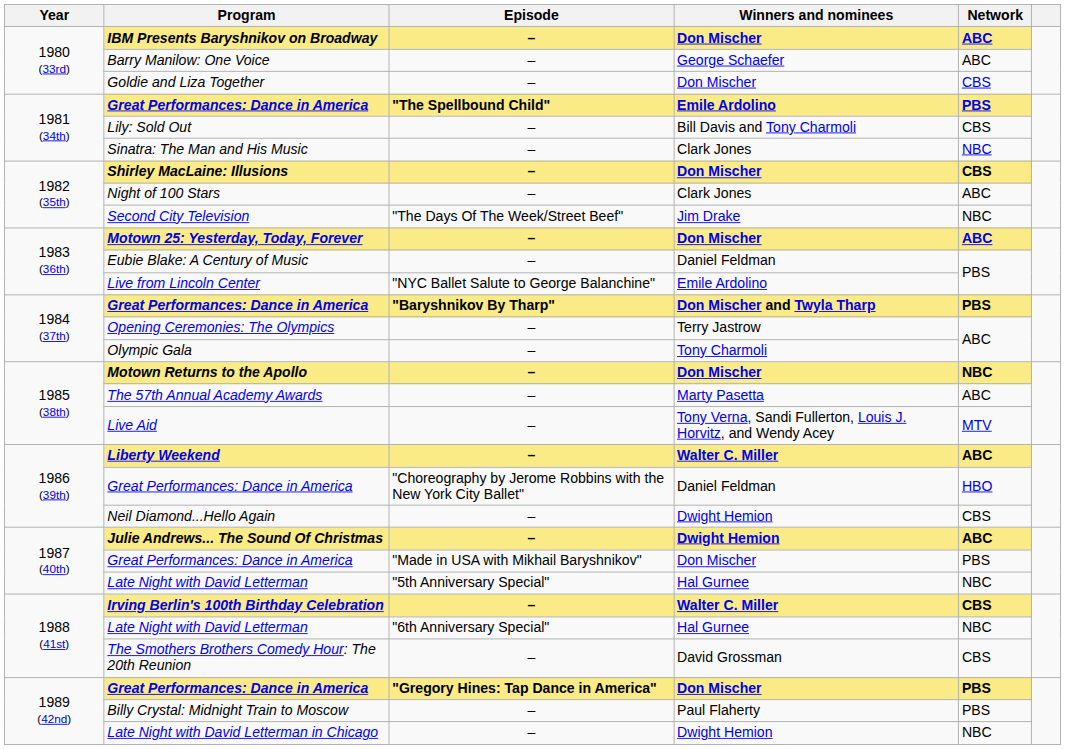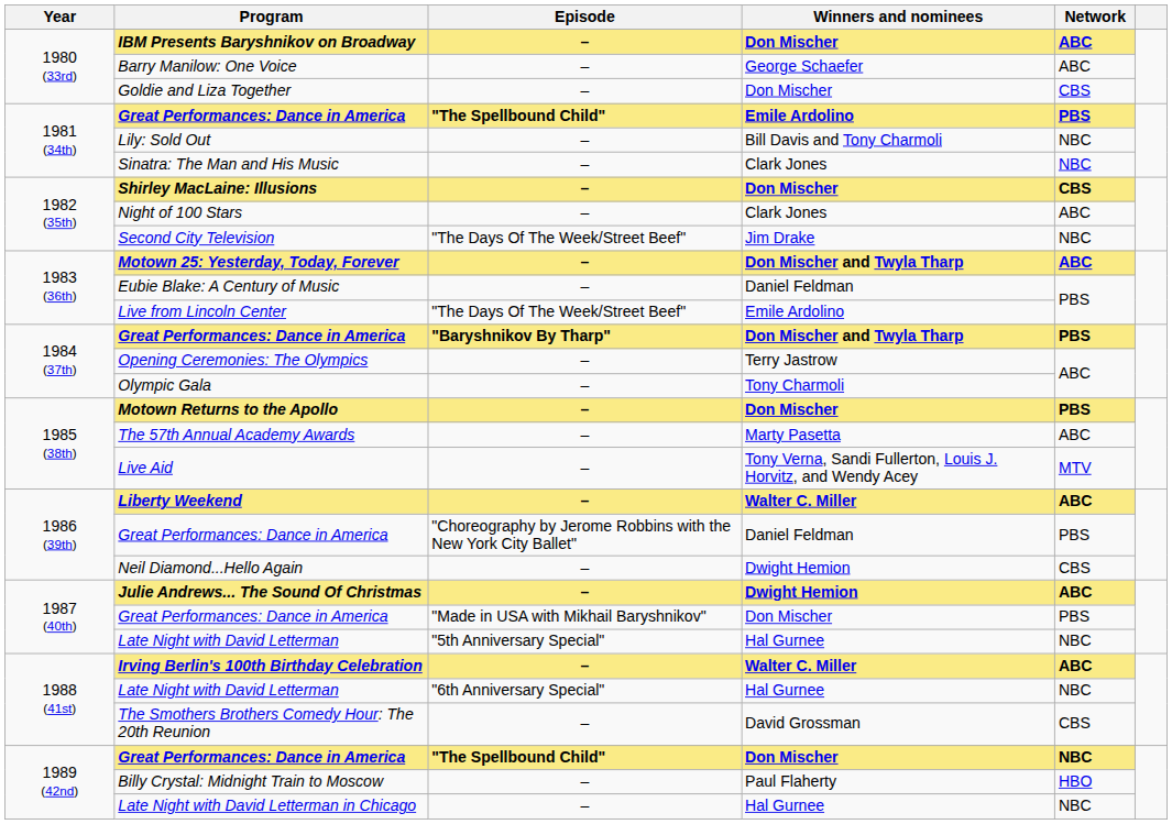 <table class="wikitable" width="95%" cellpadding="5">
 <tr>
 <th width="7%">Year</th>
 <th width="20%">Program</th>
 <th width="20%">Episode</th>
 <th width="20%">Winners and nominees</th>
 <th width="3%">Network</th>
 <th width="2%"></th>
 </tr>
 <tr>
 <td rowspan=3 style="text-align:center;">1980<br><small>(<a href='#'>33rd</a>)</small></td>
 <td style="background:#FAEB86;"><strong><em>IBM Presents Baryshnikov on Broadway</em></strong></td>
 <td style="background:#FAEB86;text-align:center;"><strong>–</strong></td>
 <td style="background:#FAEB86;"><strong><a href='#'>Don Mischer</a></strong></td>
 <td style="background:#FAEB86;"><strong><a href='#'>ABC</a></strong></td>
 <td rowspan="3" style="text-align:center;"></td>
 </tr>
 <tr>
 <td><em>Barry Manilow: One Voice</em></td>
 <td style="text-align:center;">–</td>
 <td><a href='#'>George Schaefer</a></td>
 <td>ABC</td>
 </tr>
 <tr>
 <td><em>Goldie and Liza Together</em></td>
 <td style="text-align:center;">–</td>
 <td><a href='#'>Don Mischer</a></td>
 <td><a href='#'>CBS</a></td>
 </tr>
 <tr>
 <td rowspan=3 style="text-align:center;">1981<br><small>(<a href='#'>34th</a>)</small></td>
 <td style="background:#FAEB86;"><strong><em><a href='#'>Great Performances: Dance in America</a></em></strong></td>
 <td style="background:#FAEB86;"><strong>"The Spellbound Child"</strong></td>
 <td style="background:#FAEB86;"><strong><a href='#'>Emile Ardolino</a></strong></td>
 <td style="background:#FAEB86;"><strong><a href='#'>PBS</a></strong></td>
 <td rowspan="3" style="text-align:center;"></td>
 </tr>
 <tr>
 <td><em>Lily: Sold Out</em></td>
 <td style="text-align:center;">–</td>
 <td>Bill Davis and <a href='#'>Tony Charmoli</a></td>
-<td>CBS</td>
+<td>NBC</td>
 </tr>
 <tr>
 <td><em>Sinatra: The Man and His Music</em></td>
 <td style="text-align:center;">–</td>
 <td>Clark Jones</td>
 <td><a href='#'>NBC</a></td>
 </tr>
 <tr>
 <td rowspan=3 style="text-align:center;">1982<br><small>(<a href='#'>35th</a>)</small></td>
 <td style="background:#FAEB86;"><strong><em>Shirley MacLaine: Illusions</em></strong></td>
 <td style="background:#FAEB86;text-align:center;"><strong>–</strong></td>
 <td style="background:#FAEB86;"><strong><a href='#'>Don Mischer</a></strong></td>
 <td style="background:#FAEB86;"><strong>CBS</strong></td>
 <td rowspan="3" style="text-align:center;"></td>
 </tr>
 <tr>
 <td><em>Night of 100 Stars</em></td>
 <td style="text-align:center;">–</td>
 <td>Clark Jones</td>
 <td>ABC</td>
 </tr>
 <tr>
 <td><em><a href='#'>Second City Television</a></em></td>
 <td>"The Days Of The Week/Street Beef"</td>
 <td><a href='#'>Jim Drake</a></td>
 <td>NBC</td>
 </tr>
 <tr>
 <td rowspan=3 style="text-align:center;">1983<br><small>(<a href='#'>36th</a>)</small></td>
 <td style="background:#FAEB86;"><strong><em><a href='#'>Motown 25: Yesterday, Today, Forever</a></em></strong></td>
 <td style="background:#FAEB86;text-align:center;"><strong>–</strong></td>
-<td style="background:#FAEB86;"><strong><a href='#'>Don Mischer</a></strong></td>
+<td style="background:#FAEB86;"><strong><a href='#'>Don Mischer</a> and <a href='#'>Twyla Tharp</a></strong></td>
 <td style="background:#FAEB86;"><strong><a href='#'>ABC</a></strong></td>
 <td rowspan="3" style="text-align:center;"></td>
 </tr>
 <tr>
 <td><em>Eubie Blake: A Century of Music</em></td>
 <td style="text-align:center;">–</td>
 <td>Daniel Feldman</td>
 <td rowspan=2>PBS</td>
 </tr>
 <tr>
 <td><em><a href='#'>Live from Lincoln Center</a></em></td>
-<td>"NYC Ballet Salute to George Balanchine"</td>
+<td>"The Days Of The Week/Street Beef"</td>
 <td><a href='#'>Emile Ardolino</a></td>
 </tr>
 <tr>
 <td rowspan=3 style="text-align:center;">1984<br><small>(<a href='#'>37th</a>)</small></td>
 <td style="background:#FAEB86;"><strong><em><a href='#'>Great Performances: Dance in America</a></em></strong></td>
 <td style="background:#FAEB86;"><strong>"Baryshnikov By Tharp"</strong></td>
 <td style="background:#FAEB86;"><strong><a href='#'>Don Mischer</a> and <a href='#'>Twyla Tharp</a></strong></td>
 <td style="background:#FAEB86;"><strong>PBS</strong></td>
 <td rowspan="3" style="text-align:center;"></td>
 </tr>
 <tr>
 <td><em><a href='#'>Opening Ceremonies: The Olympics</a></em></td>
 <td style="text-align:center;">–</td>
 <td>Terry Jastrow</td>
 <td rowspan=2>ABC</td>
 </tr>
 <tr>
 <td><em>Olympic Gala</em></td>
 <td style="text-align:center;">–</td>
 <td><a href='#'>Tony Charmoli</a></td>
 </tr>
 <tr>
 <td rowspan=3 style="text-align:center;">1985<br><small>(<a href='#'>38th</a>)</small></td>
 <td style="background:#FAEB86;"><strong><em>Motown Returns to the Apollo</em></strong></td>
 <td style="background:#FAEB86;text-align:center;"><strong>–</strong></td>
 <td style="background:#FAEB86;"><strong><a href='#'>Don Mischer</a></strong></td>
-<td style="background:#FAEB86;"><strong>NBC</strong></td>
+<td style="background:#FAEB86;"><strong>PBS</strong></td>
 <td rowspan="3" style="text-align:center;"></td>
 </tr>
 <tr>
 <td><em><a href='#'>The 57th Annual Academy Awards</a></em></td>
 <td style="text-align:center;">–</td>
 <td><a href='#'>Marty Pasetta</a></td>
 <td>ABC</td>
 </tr>
 <tr>
 <td><em><a href='#'>Live Aid</a></em></td>
 <td style="text-align:center;">–</td>
 <td><a href='#'>Tony Verna</a>, Sandi Fullerton, <a href='#'>Louis J. Horvitz</a>, and Wendy Acey</td>
 <td><a href='#'>MTV</a></td>
 </tr>
 <tr>
 <td rowspan=3 style="text-align:center;">1986<br><small>(<a href='#'>39th</a>)</small></td>
 <td style="background:#FAEB86;"><strong><em><a href='#'>Liberty Weekend</a></em></strong></td>
 <td style="background:#FAEB86;text-align:center;"><strong>–</strong></td>
 <td style="background:#FAEB86;"><strong><a href='#'>Walter C. Miller</a></strong></td>
 <td style="background:#FAEB86;"><strong>ABC</strong></td>
 <td rowspan="3" style="text-align:center;"></td>
 </tr>
 <tr>
 <td><em><a href='#'>Great Performances: Dance in America</a></em></td>
 <td>"Choreography by Jerome Robbins with the New York City Ballet"</td>
 <td>Daniel Feldman</td>
-<td><a href='#'>HBO</a></td>
+<td>PBS</td>
 </tr>
 <tr>
 <td><em>Neil Diamond...Hello Again</em></td>
 <td style="text-align:center;">–</td>
 <td><a href='#'>Dwight Hemion</a></td>
 <td>CBS</td>
 </tr>
 <tr>
 <td rowspan=3 style="text-align:center;">1987<br><small>(<a href='#'>40th</a>)</small></td>
 <td style="background:#FAEB86;"><strong><em>Julie Andrews... The Sound Of Christmas</em></strong></td>
 <td style="background:#FAEB86;text-align:center;"><strong>–</strong></td>
 <td style="background:#FAEB86;"><strong><a href='#'>Dwight Hemion</a></strong></td>
 <td style="background:#FAEB86;"><strong>ABC</strong></td>
 <td rowspan="3" style="text-align:center;"></td>
 </tr>
 <tr>
 <td><em><a href='#'>Great Performances: Dance in America</a></em></td>
 <td>"Made in USA with Mikhail Baryshnikov"</td>
 <td><a href='#'>Don Mischer</a></td>
 <td>PBS</td>
 </tr>
 <tr>
 <td><em><a href='#'>Late Night with David Letterman</a></em></td>
 <td>"5th Anniversary Special"</td>
 <td><a href='#'>Hal Gurnee</a></td>
 <td>NBC</td>
 </tr>
 <tr>
 <td rowspan=3 style="text-align:center;">1988<br><small>(<a href='#'>41st</a>)</small></td>
 <td style="background:#FAEB86;"><strong><em><a href='#'>Irving Berlin's 100th Birthday Celebration</a></em></strong></td>
 <td style="background:#FAEB86;text-align:center;"><strong>–</strong></td>
 <td style="background:#FAEB86;"><strong><a href='#'>Walter C. Miller</a></strong></td>
-<td style="background:#FAEB86;"><strong>CBS</strong></td>
+<td style="background:#FAEB86;"><strong>ABC</strong></td>
 <td rowspan="3" style="text-align:center;"></td>
 </tr>
 <tr>
 <td><em><a href='#'>Late Night with David Letterman</a></em></td>
 <td>"6th Anniversary Special"</td>
 <td><a href='#'>Hal Gurnee</a></td>
 <td>NBC</td>
 </tr>
 <tr>
 <td><em><a href='#'>The Smothers Brothers Comedy Hour</a>: The 20th Reunion</em></td>
 <td style="text-align:center;">–</td>
 <td>David Grossman</td>
 <td>CBS</td>
 </tr>
 <tr>
 <td rowspan=3 style="text-align:center;">1989<br><small>(<a href='#'>42nd</a>)</small></td>
 <td style="background:#FAEB86;"><strong><em><a href='#'>Great Performances: Dance in America</a></em></strong></td>
-<td style="background:#FAEB86;"><strong>"Gregory Hines: Tap Dance in America"</strong></td>
+<td style="background:#FAEB86;"><strong>"The Spellbound Child"</strong></td>
 <td style="background:#FAEB86;"><strong><a href='#'>Don Mischer</a></strong></td>
-<td style="background:#FAEB86;"><strong>PBS</strong></td>
+<td style="background:#FAEB86;"><strong>NBC</strong></td>
 <td rowspan="3" style="text-align:center;"></td>
 </tr>
 <tr>
 <td><em>Billy Crystal: Midnight Train to Moscow</em></td>
 <td style="text-align:center;">–</td>
 <td>Paul Flaherty</td>
-<td>PBS</td>
+<td><a href='#'>HBO</a></td>
 </tr>
 <tr>
 <td><em><a href='#'>Late Night with David Letterman in Chicago</a></em></td>
 <td style="text-align:center;">–</td>
-<td><a href='#'>Dwight Hemion</a></td>
+<td><a href='#'>Hal Gurnee</a></td>
 <td>NBC</td>
 </tr>
 </table>
